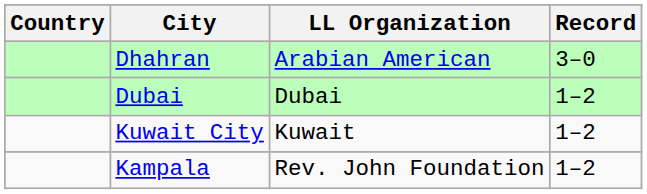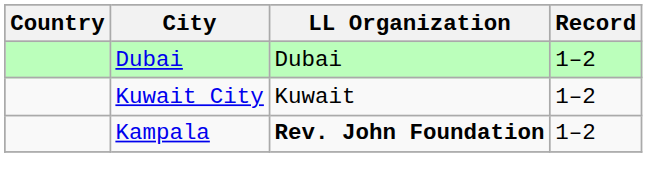 <table class="wikitable">
 <tr>
 <th>Country</th>
 <th>City</th>
 <th>LL Organization</th>
 <th>Record</th>
-</tr>
-<tr style="background:#bfb;">
-<td><strong></strong></td>
-<td><a href='#'>Dhahran</a></td>
-<td><a href='#'>Arabian American</a></td>
-<td>3–0</td>
 </tr>
 <tr style="background:#bfb;">
 <td><strong></strong></td>
 <td><a href='#'>Dubai</a></td>
 <td>Dubai</td>
 <td>1–2</td>
 </tr>
 <tr>
 <td><strong></strong></td>
 <td><a href='#'>Kuwait City</a></td>
 <td>Kuwait</td>
 <td>1–2</td>
 </tr>
 <tr>
 <td><strong></strong></td>
 <td><a href='#'>Kampala</a></td>
-<td>Rev. John Foundation</td>
+<td><strong>Rev. John Foundation</strong></td>
 <td>1–2</td>
 </tr>
 </table>
